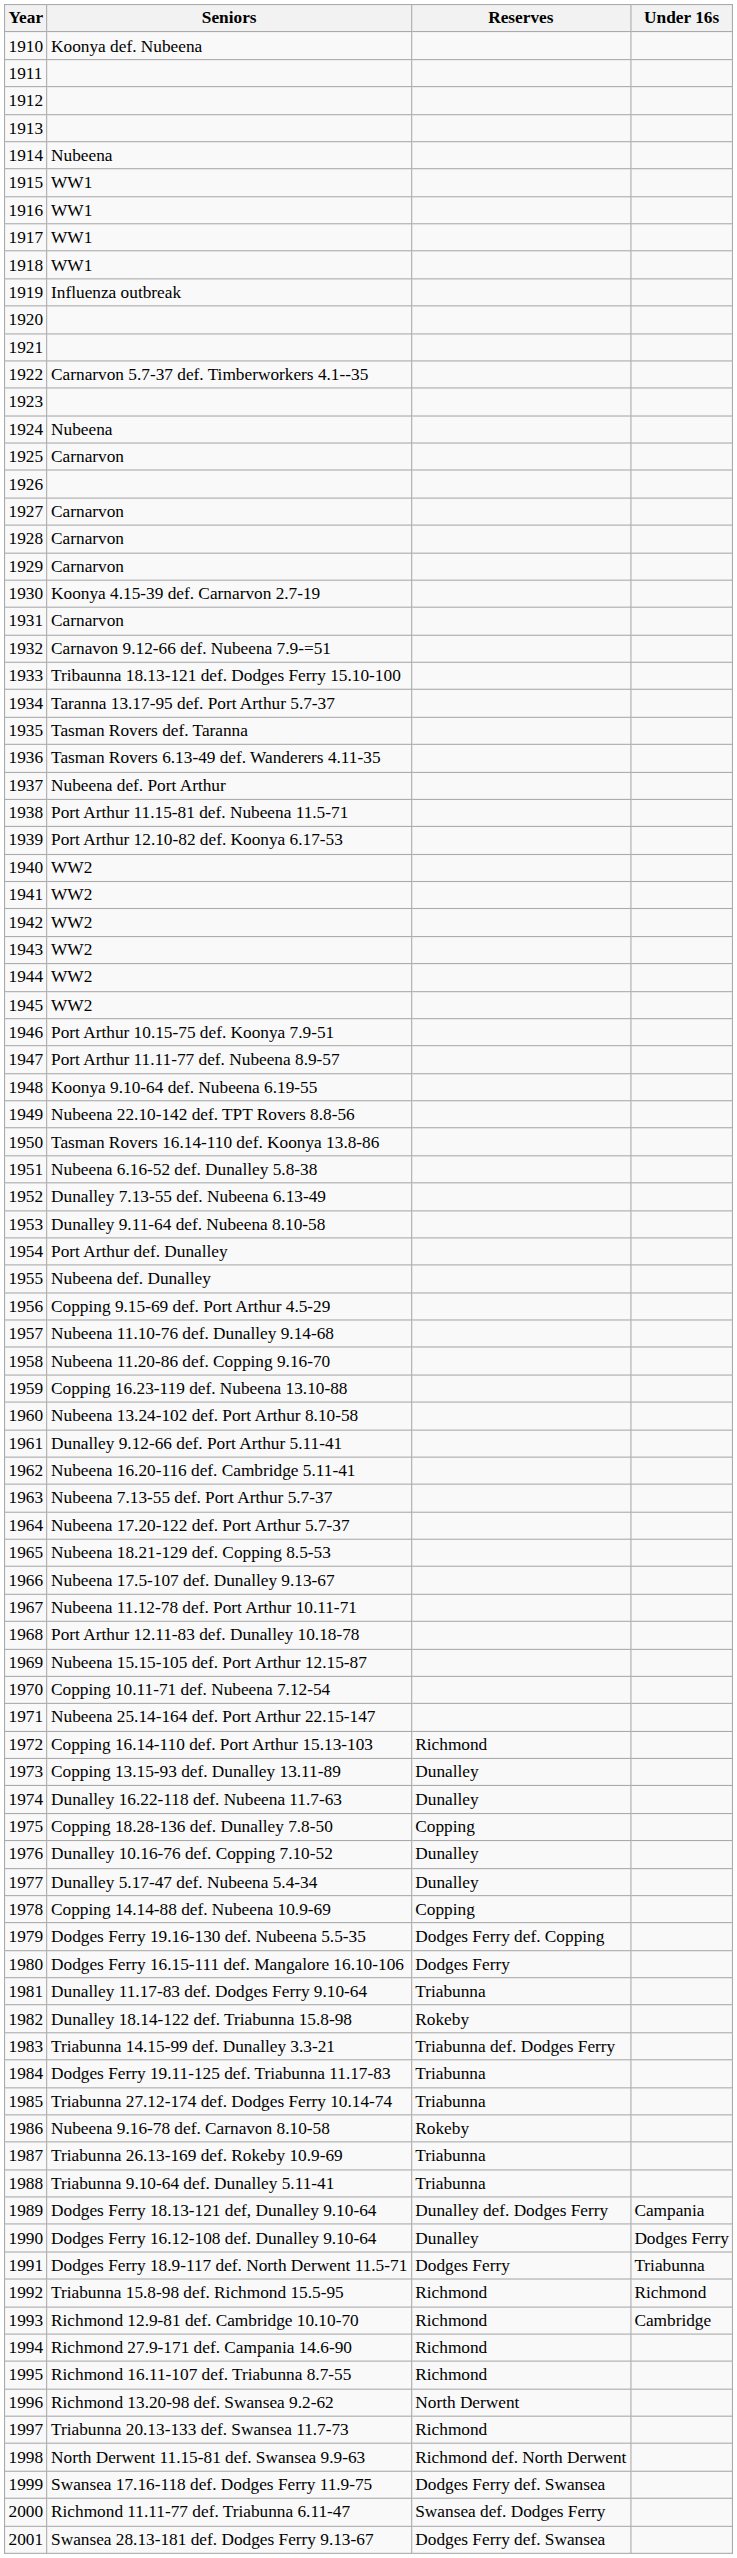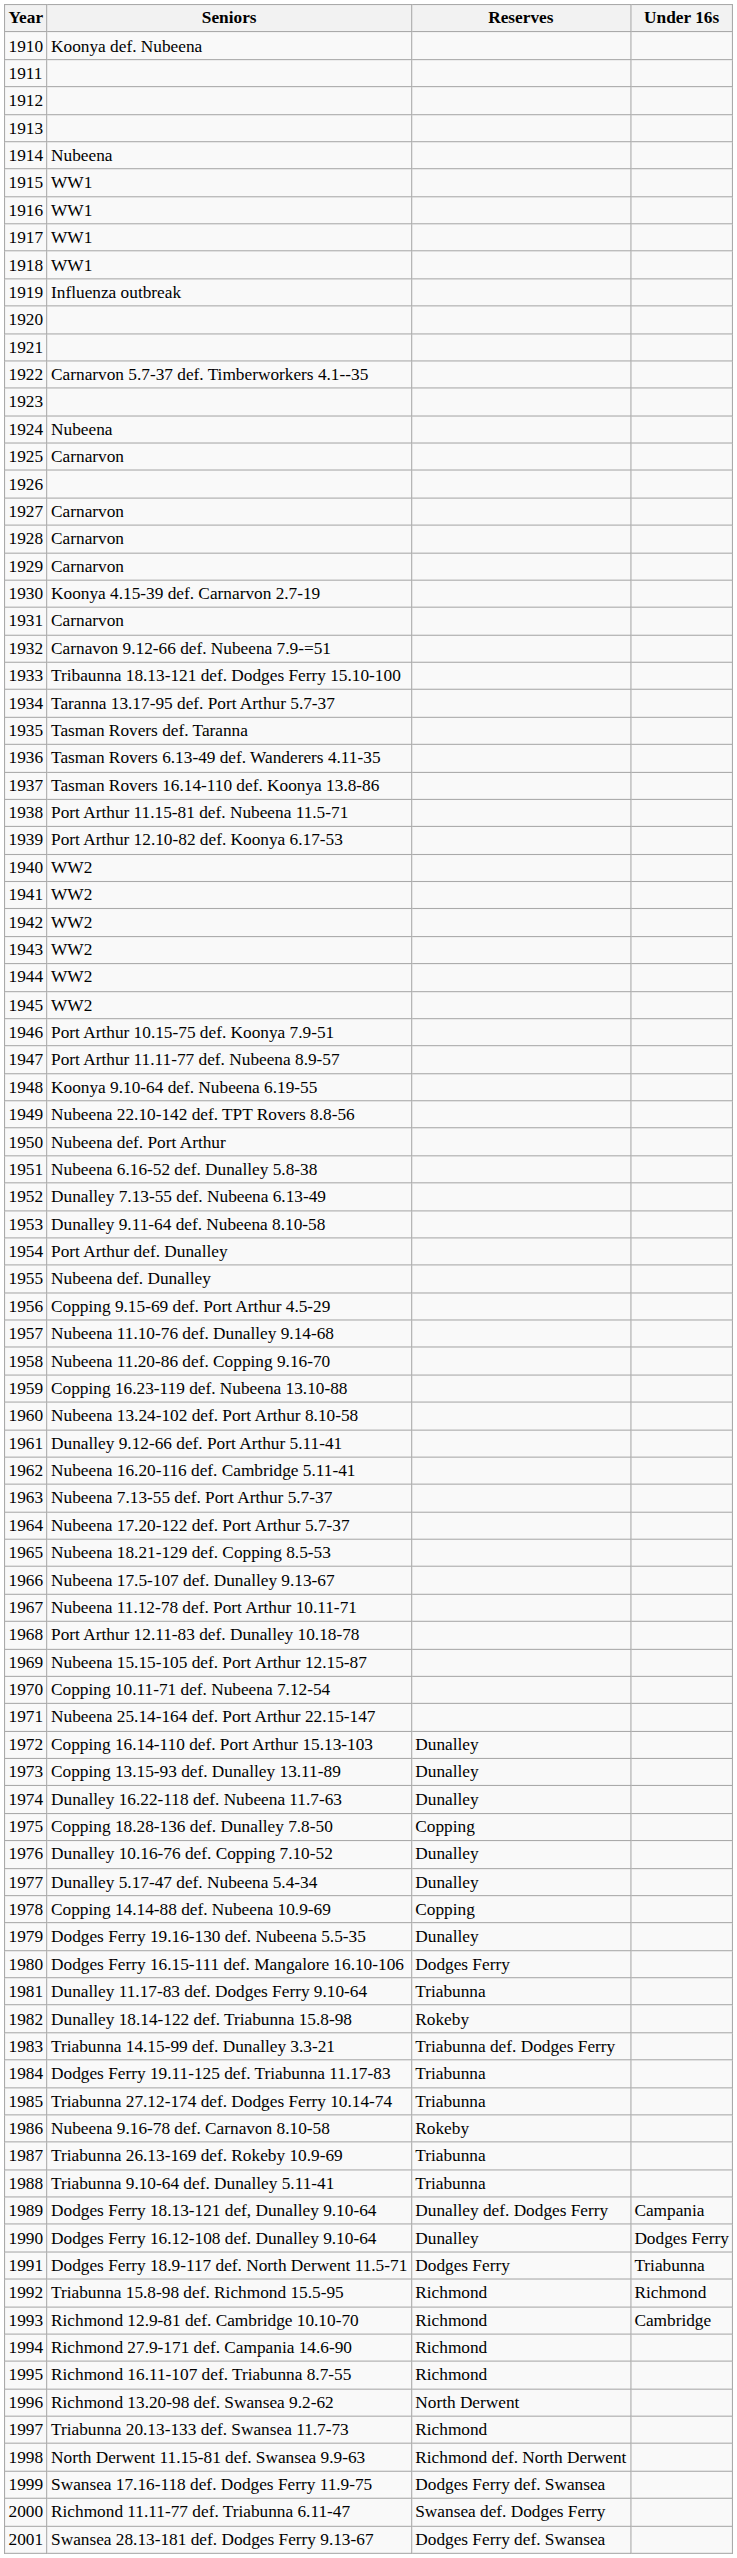 <table class="wikitable">
 <tr>
 <th>Year</th>
 <th>Seniors</th>
 <th>Reserves</th>
 <th>Under 16s</th>
 </tr>
 <tr>
 <td>1910</td>
 <td>Koonya def. Nubeena</td>
 <td></td>
 <td></td>
 </tr>
 <tr>
 <td>1911</td>
 <td></td>
 <td></td>
 <td></td>
 </tr>
 <tr>
 <td>1912</td>
 <td></td>
 <td></td>
 <td></td>
 </tr>
 <tr>
 <td>1913</td>
 <td></td>
 <td></td>
 <td></td>
 </tr>
 <tr>
 <td>1914</td>
 <td>Nubeena</td>
 <td></td>
 <td></td>
 </tr>
 <tr>
 <td>1915</td>
 <td>WW1</td>
 <td></td>
 <td></td>
 </tr>
 <tr>
 <td>1916</td>
 <td>WW1</td>
 <td></td>
 <td></td>
 </tr>
 <tr>
 <td>1917</td>
 <td>WW1</td>
 <td></td>
 <td></td>
 </tr>
 <tr>
 <td>1918</td>
 <td>WW1</td>
 <td></td>
 <td></td>
 </tr>
 <tr>
 <td>1919</td>
 <td>Influenza outbreak</td>
 <td></td>
 <td></td>
 </tr>
 <tr>
 <td>1920</td>
 <td></td>
 <td></td>
 <td></td>
 </tr>
 <tr>
 <td>1921</td>
 <td></td>
 <td></td>
 <td></td>
 </tr>
 <tr>
 <td>1922</td>
 <td>Carnarvon 5.7-37 def. Timberworkers 4.1--35</td>
 <td></td>
 <td></td>
 </tr>
 <tr>
 <td>1923</td>
 <td></td>
 <td></td>
 <td></td>
 </tr>
 <tr>
 <td>1924</td>
 <td>Nubeena</td>
 <td></td>
 <td></td>
 </tr>
 <tr>
 <td>1925</td>
 <td>Carnarvon</td>
 <td></td>
 <td></td>
 </tr>
 <tr>
 <td>1926</td>
 <td></td>
 <td></td>
 <td></td>
 </tr>
 <tr>
 <td>1927</td>
 <td>Carnarvon</td>
 <td></td>
 <td></td>
 </tr>
 <tr>
 <td>1928</td>
 <td>Carnarvon</td>
 <td></td>
 <td></td>
 </tr>
 <tr>
 <td>1929</td>
 <td>Carnarvon</td>
 <td></td>
 <td></td>
 </tr>
 <tr>
 <td>1930</td>
 <td>Koonya 4.15-39 def. Carnarvon 2.7-19</td>
 <td></td>
 <td></td>
 </tr>
 <tr>
 <td>1931</td>
 <td>Carnarvon</td>
 <td></td>
 <td></td>
 </tr>
 <tr>
 <td>1932</td>
 <td>Carnavon 9.12-66 def. Nubeena 7.9-=51</td>
 <td></td>
 <td></td>
 </tr>
 <tr>
 <td>1933</td>
 <td>Tribaunna 18.13-121 def. Dodges Ferry 15.10-100</td>
 <td></td>
 <td></td>
 </tr>
 <tr>
 <td>1934</td>
 <td>Taranna 13.17-95 def. Port Arthur 5.7-37</td>
 <td></td>
 <td></td>
 </tr>
 <tr>
 <td>1935</td>
 <td>Tasman Rovers def. Taranna</td>
 <td></td>
 <td></td>
 </tr>
 <tr>
 <td>1936</td>
 <td>Tasman Rovers 6.13-49 def. Wanderers 4.11-35</td>
 <td></td>
 <td></td>
 </tr>
 <tr>
 <td>1937</td>
-<td>Nubeena def. Port Arthur</td>
+<td>Tasman Rovers 16.14-110 def. Koonya 13.8-86</td>
 <td></td>
 <td></td>
 </tr>
 <tr>
 <td>1938</td>
 <td>Port Arthur 11.15-81 def. Nubeena 11.5-71</td>
 <td></td>
 <td></td>
 </tr>
 <tr>
 <td>1939</td>
 <td>Port Arthur 12.10-82 def. Koonya 6.17-53</td>
 <td></td>
 <td></td>
 </tr>
 <tr>
 <td>1940</td>
 <td>WW2</td>
 <td></td>
 <td></td>
 </tr>
 <tr>
 <td>1941</td>
 <td>WW2</td>
 <td></td>
 <td></td>
 </tr>
 <tr>
 <td>1942</td>
 <td>WW2</td>
 <td></td>
 <td></td>
 </tr>
 <tr>
 <td>1943</td>
 <td>WW2</td>
 <td></td>
 <td></td>
 </tr>
 <tr>
 <td>1944</td>
 <td>WW2</td>
 <td></td>
 <td></td>
 </tr>
 <tr>
 <td>1945</td>
 <td>WW2</td>
 <td></td>
 <td></td>
 </tr>
 <tr>
 <td>1946</td>
 <td>Port Arthur 10.15-75 def. Koonya 7.9-51</td>
 <td></td>
 <td></td>
 </tr>
 <tr>
 <td>1947</td>
 <td>Port Arthur 11.11-77 def. Nubeena 8.9-57</td>
 <td></td>
 <td></td>
 </tr>
 <tr>
 <td>1948</td>
 <td>Koonya 9.10-64 def. Nubeena 6.19-55</td>
 <td></td>
 <td></td>
 </tr>
 <tr>
 <td>1949</td>
 <td>Nubeena 22.10-142 def. TPT Rovers 8.8-56</td>
 <td></td>
 <td></td>
 </tr>
 <tr>
 <td>1950</td>
-<td>Tasman Rovers 16.14-110 def. Koonya 13.8-86</td>
+<td>Nubeena def. Port Arthur</td>
 <td></td>
 <td></td>
 </tr>
 <tr>
 <td>1951</td>
 <td>Nubeena 6.16-52 def. Dunalley 5.8-38</td>
 <td></td>
 <td></td>
 </tr>
 <tr>
 <td>1952</td>
 <td>Dunalley 7.13-55 def. Nubeena 6.13-49</td>
 <td></td>
 <td></td>
 </tr>
 <tr>
 <td>1953</td>
 <td>Dunalley 9.11-64 def. Nubeena 8.10-58</td>
 <td></td>
 <td></td>
 </tr>
 <tr>
 <td>1954</td>
 <td>Port Arthur def. Dunalley</td>
 <td></td>
 <td></td>
 </tr>
 <tr>
 <td>1955</td>
 <td>Nubeena def. Dunalley</td>
 <td></td>
 <td></td>
 </tr>
 <tr>
 <td>1956</td>
 <td>Copping 9.15-69 def. Port Arthur 4.5-29</td>
 <td></td>
 <td></td>
 </tr>
 <tr>
 <td>1957</td>
 <td>Nubeena 11.10-76 def. Dunalley 9.14-68</td>
 <td></td>
 <td></td>
 </tr>
 <tr>
 <td>1958</td>
 <td>Nubeena 11.20-86 def. Copping 9.16-70</td>
 <td></td>
 <td></td>
 </tr>
 <tr>
 <td>1959</td>
 <td>Copping 16.23-119 def. Nubeena 13.10-88</td>
 <td></td>
 <td></td>
 </tr>
 <tr>
 <td>1960</td>
 <td>Nubeena 13.24-102 def. Port Arthur 8.10-58</td>
 <td></td>
 <td></td>
 </tr>
 <tr>
 <td>1961</td>
 <td>Dunalley 9.12-66 def. Port Arthur 5.11-41</td>
 <td></td>
 <td></td>
 </tr>
 <tr>
 <td>1962</td>
 <td>Nubeena 16.20-116 def. Cambridge 5.11-41</td>
 <td></td>
 <td></td>
 </tr>
 <tr>
 <td>1963</td>
 <td>Nubeena 7.13-55 def. Port Arthur 5.7-37</td>
 <td></td>
 <td></td>
 </tr>
 <tr>
 <td>1964</td>
 <td>Nubeena 17.20-122 def. Port Arthur 5.7-37</td>
 <td></td>
 <td></td>
 </tr>
 <tr>
 <td>1965</td>
 <td>Nubeena 18.21-129 def. Copping 8.5-53</td>
 <td></td>
 <td></td>
 </tr>
 <tr>
 <td>1966</td>
 <td>Nubeena 17.5-107 def. Dunalley 9.13-67</td>
 <td></td>
 <td></td>
 </tr>
 <tr>
 <td>1967</td>
 <td>Nubeena 11.12-78 def. Port Arthur 10.11-71</td>
 <td></td>
 <td></td>
 </tr>
 <tr>
 <td>1968</td>
 <td>Port Arthur 12.11-83 def. Dunalley 10.18-78</td>
 <td></td>
 <td></td>
 </tr>
 <tr>
 <td>1969</td>
 <td>Nubeena 15.15-105 def. Port Arthur 12.15-87</td>
 <td></td>
 <td></td>
 </tr>
 <tr>
 <td>1970</td>
 <td>Copping 10.11-71 def. Nubeena 7.12-54</td>
 <td></td>
 <td></td>
 </tr>
 <tr>
 <td>1971</td>
 <td>Nubeena 25.14-164 def. Port Arthur 22.15-147</td>
 <td></td>
 <td></td>
 </tr>
 <tr>
 <td>1972</td>
 <td>Copping 16.14-110 def. Port Arthur 15.13-103</td>
-<td>Richmond</td>
+<td>Dunalley</td>
 <td></td>
 </tr>
 <tr>
 <td>1973</td>
 <td>Copping 13.15-93 def. Dunalley 13.11-89</td>
 <td>Dunalley</td>
 <td></td>
 </tr>
 <tr>
 <td>1974</td>
 <td>Dunalley 16.22-118 def. Nubeena 11.7-63</td>
 <td>Dunalley</td>
 <td></td>
 </tr>
 <tr>
 <td>1975</td>
 <td>Copping 18.28-136 def. Dunalley 7.8-50</td>
 <td>Copping</td>
 <td></td>
 </tr>
 <tr>
 <td>1976</td>
 <td>Dunalley 10.16-76 def. Copping 7.10-52</td>
 <td>Dunalley</td>
 <td></td>
 </tr>
 <tr>
 <td>1977</td>
 <td>Dunalley 5.17-47 def. Nubeena 5.4-34</td>
 <td>Dunalley</td>
 <td></td>
 </tr>
 <tr>
 <td>1978</td>
 <td>Copping 14.14-88 def. Nubeena 10.9-69</td>
 <td>Copping</td>
 <td></td>
 </tr>
 <tr>
 <td>1979</td>
 <td>Dodges Ferry 19.16-130 def. Nubeena 5.5-35</td>
-<td>Dodges Ferry def. Copping</td>
+<td>Dunalley</td>
 <td></td>
 </tr>
 <tr>
 <td>1980</td>
 <td>Dodges Ferry 16.15-111 def. Mangalore 16.10-106</td>
 <td>Dodges Ferry</td>
 <td></td>
 </tr>
 <tr>
 <td>1981</td>
 <td>Dunalley 11.17-83 def. Dodges Ferry 9.10-64</td>
 <td>Triabunna</td>
 <td></td>
 </tr>
 <tr>
 <td>1982</td>
 <td>Dunalley 18.14-122 def. Triabunna 15.8-98</td>
 <td>Rokeby</td>
 <td></td>
 </tr>
 <tr>
 <td>1983</td>
 <td>Triabunna 14.15-99 def. Dunalley 3.3-21</td>
 <td>Triabunna def. Dodges Ferry</td>
 <td></td>
 </tr>
 <tr>
 <td>1984</td>
 <td>Dodges Ferry 19.11-125 def. Triabunna 11.17-83</td>
 <td>Triabunna</td>
 <td></td>
 </tr>
 <tr>
 <td>1985</td>
 <td>Triabunna 27.12-174 def. Dodges Ferry 10.14-74</td>
 <td>Triabunna</td>
 <td></td>
 </tr>
 <tr>
 <td>1986</td>
 <td>Nubeena 9.16-78 def. Carnavon 8.10-58</td>
 <td>Rokeby</td>
 <td></td>
 </tr>
 <tr>
 <td>1987</td>
 <td>Triabunna 26.13-169 def. Rokeby 10.9-69</td>
 <td>Triabunna</td>
 <td></td>
 </tr>
 <tr>
 <td>1988</td>
 <td>Triabunna 9.10-64 def. Dunalley 5.11-41</td>
 <td>Triabunna</td>
 <td></td>
 </tr>
 <tr>
 <td>1989</td>
 <td>Dodges Ferry 18.13-121 def, Dunalley 9.10-64</td>
 <td>Dunalley def. Dodges Ferry</td>
 <td>Campania</td>
 </tr>
 <tr>
 <td>1990</td>
 <td>Dodges Ferry 16.12-108 def. Dunalley 9.10-64</td>
 <td>Dunalley</td>
 <td>Dodges Ferry</td>
 </tr>
 <tr>
 <td>1991</td>
 <td>Dodges Ferry 18.9-117 def. North Derwent 11.5-71</td>
 <td>Dodges Ferry</td>
 <td>Triabunna</td>
 </tr>
 <tr>
 <td>1992</td>
 <td>Triabunna 15.8-98 def. Richmond 15.5-95</td>
 <td>Richmond</td>
 <td>Richmond</td>
 </tr>
 <tr>
 <td>1993</td>
 <td>Richmond 12.9-81 def. Cambridge 10.10-70</td>
 <td>Richmond</td>
 <td>Cambridge</td>
 </tr>
 <tr>
 <td>1994</td>
 <td>Richmond 27.9-171 def. Campania 14.6-90</td>
 <td>Richmond</td>
 <td></td>
 </tr>
 <tr>
 <td>1995</td>
 <td>Richmond 16.11-107 def. Triabunna 8.7-55</td>
 <td>Richmond</td>
 <td></td>
 </tr>
 <tr>
 <td>1996</td>
 <td>Richmond 13.20-98 def. Swansea 9.2-62</td>
 <td>North Derwent</td>
 <td></td>
 </tr>
 <tr>
 <td>1997</td>
 <td>Triabunna 20.13-133 def. Swansea 11.7-73</td>
 <td>Richmond</td>
 <td></td>
 </tr>
 <tr>
 <td>1998</td>
 <td>North Derwent 11.15-81 def. Swansea 9.9-63</td>
 <td>Richmond def. North Derwent</td>
 <td></td>
 </tr>
 <tr>
 <td>1999</td>
 <td>Swansea 17.16-118 def. Dodges Ferry 11.9-75</td>
 <td>Dodges Ferry def. Swansea</td>
 <td></td>
 </tr>
 <tr>
 <td>2000</td>
 <td>Richmond 11.11-77 def. Triabunna 6.11-47</td>
 <td>Swansea def. Dodges Ferry</td>
 <td></td>
 </tr>
 <tr>
 <td>2001</td>
 <td>Swansea 28.13-181 def. Dodges Ferry 9.13-67</td>
 <td>Dodges Ferry def. Swansea</td>
 <td></td>
 </tr>
 </table>
